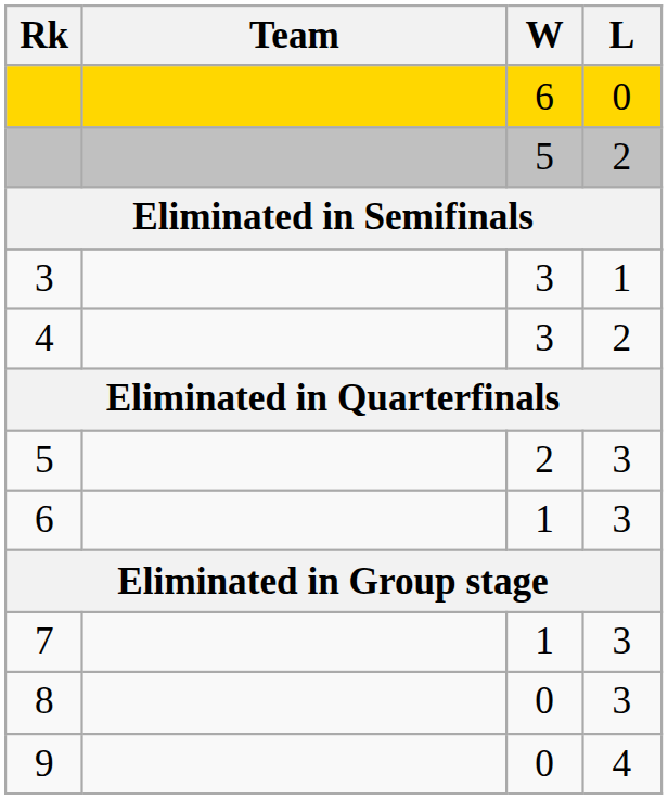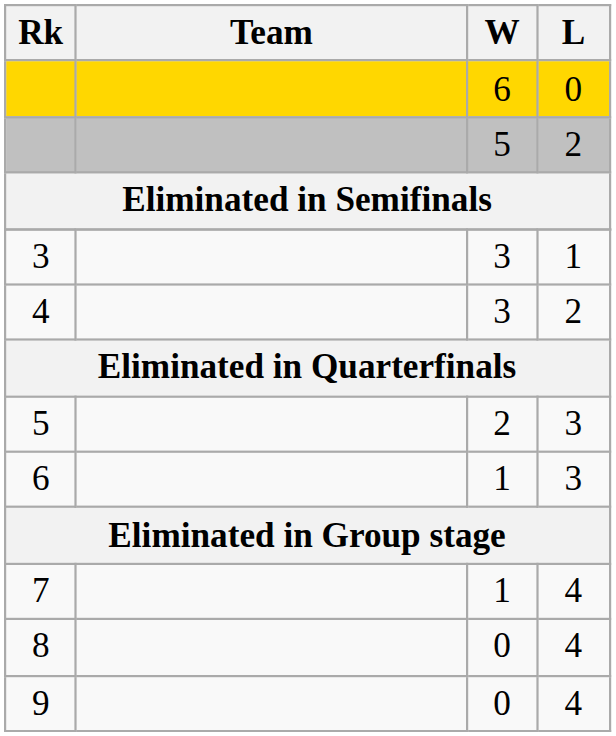 <table class=wikitable style=text-align:center>
 <tr>
 <th width=25>Rk</th>
 <th width=170>Team</th>
 <th width=25>W</th>
 <th width=25>L</th>
 </tr>
 <tr style="background-color:gold;">
 <td></td>
 <td align=left></td>
 <td>6</td>
 <td>0</td>
 </tr>
 <tr style="background-color:silver;">
 <td></td>
 <td align=left></td>
 <td>5</td>
 <td>2</td>
 </tr>
 <tr>
 <th colspan="5">Eliminated in Semifinals</th>
 </tr>
 <tr>
 </tr>
 <tr>
 <td>3</td>
 <td align=left></td>
 <td>3</td>
 <td>1</td>
 </tr>
 <tr>
 <td>4</td>
 <td align=left></td>
 <td>3</td>
 <td>2</td>
 </tr>
 <tr>
 <th colspan="5">Eliminated in Quarterfinals</th>
 </tr>
 <tr>
 <td>5</td>
 <td align=left></td>
 <td>2</td>
 <td>3</td>
 </tr>
 <tr>
 <td>6</td>
 <td align=left></td>
 <td>1</td>
 <td>3</td>
 </tr>
 <tr>
 <th colspan="5">Eliminated in Group stage</th>
 </tr>
 <tr>
 <td>7</td>
 <td align=left></td>
 <td>1</td>
-<td>3</td>
+<td>4</td>
 </tr>
 <tr>
 <td>8</td>
 <td align=left></td>
 <td>0</td>
-<td>3</td>
+<td>4</td>
 </tr>
 <tr>
 <td>9</td>
 <td align=left></td>
 <td>0</td>
 <td>4</td>
 </tr>
 </table>
